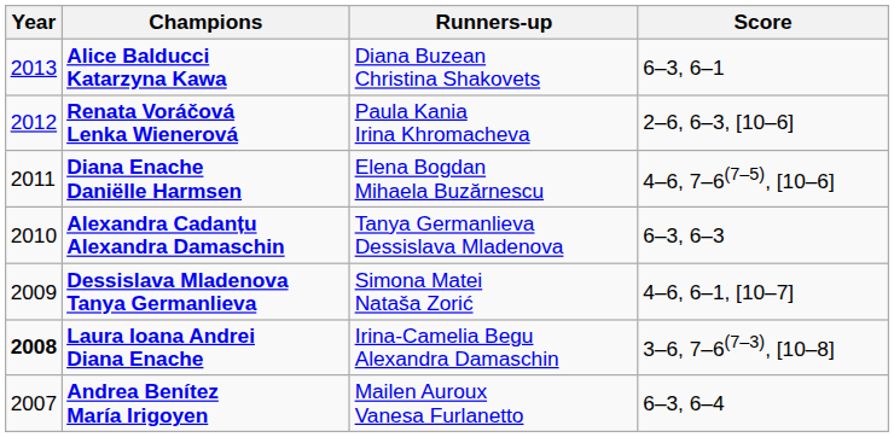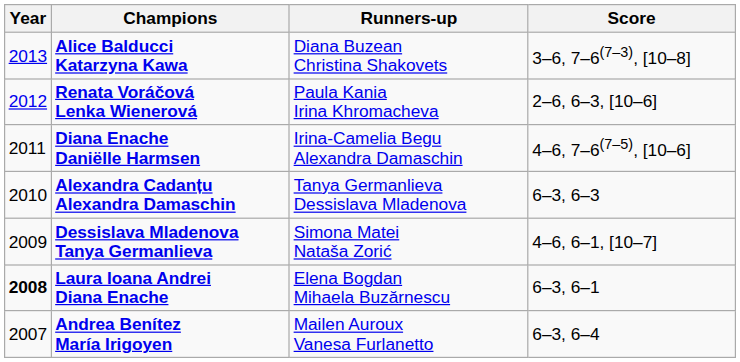 <table class="wikitable" style="font-size:90%">
 <tr>
 <th>Year</th>
 <th width="200">Champions</th>
 <th width="200">Runners-up</th>
 <th width="175">Score</th>
 </tr>
 <tr>
 <td><a href='#'>2013</a></td>
 <td> <strong><a href='#'>Alice Balducci</a></strong> <br>  <strong><a href='#'>Katarzyna Kawa</a></strong></td>
 <td> <a href='#'>Diana Buzean</a> <br>  <a href='#'>Christina Shakovets</a></td>
-<td>6–3, 6–1</td>
+<td>3–6, 7–6<sup>(7–3)</sup>, [10–8]</td>
 </tr>
 <tr>
 <td><a href='#'>2012</a></td>
 <td> <strong><a href='#'>Renata Voráčová</a></strong> <br>  <strong><a href='#'>Lenka Wienerová</a></strong></td>
 <td> <a href='#'>Paula Kania</a> <br>  <a href='#'>Irina Khromacheva</a></td>
 <td>2–6, 6–3, [10–6]</td>
 </tr>
 <tr>
 <td>2011</td>
 <td> <strong><a href='#'>Diana Enache</a></strong> <br>  <strong><a href='#'>Daniëlle Harmsen</a></strong></td>
-<td> <a href='#'>Elena Bogdan</a> <br>  <a href='#'>Mihaela Buzărnescu</a></td>
+<td> <a href='#'>Irina-Camelia Begu</a> <br>  <a href='#'>Alexandra Damaschin</a></td>
 <td>4–6, 7–6<sup>(7–5)</sup>, [10–6]</td>
 </tr>
 <tr>
 <td>2010</td>
 <td> <strong><a href='#'>Alexandra Cadanțu</a></strong> <br>  <strong><a href='#'>Alexandra Damaschin</a></strong></td>
 <td> <a href='#'>Tanya Germanlieva</a> <br>  <a href='#'>Dessislava Mladenova</a></td>
 <td>6–3, 6–3</td>
 </tr>
 <tr>
 <td>2009</td>
 <td> <strong><a href='#'>Dessislava Mladenova</a></strong> <br>  <strong><a href='#'>Tanya Germanlieva</a></strong></td>
 <td> <a href='#'>Simona Matei</a> <br>  <a href='#'>Nataša Zorić</a></td>
 <td>4–6, 6–1, [10–7]</td>
 </tr>
 <tr>
 <td><strong>2008</strong></td>
 <td> <strong><a href='#'>Laura Ioana Andrei</a></strong> <br>  <strong><a href='#'>Diana Enache</a></strong></td>
-<td> <a href='#'>Irina-Camelia Begu</a> <br>  <a href='#'>Alexandra Damaschin</a></td>
-<td>3–6, 7–6<sup>(7–3)</sup>, [10–8]</td>
+<td> <a href='#'>Elena Bogdan</a> <br>  <a href='#'>Mihaela Buzărnescu</a></td>
+<td>6–3, 6–1</td>
 </tr>
 <tr>
 <td>2007</td>
 <td> <strong><a href='#'>Andrea Benítez</a></strong> <br>  <strong><a href='#'>María Irigoyen</a></strong></td>
 <td> <a href='#'>Mailen Auroux</a> <br>  <a href='#'>Vanesa Furlanetto</a></td>
 <td>6–3, 6–4</td>
 </tr>
 </table>
